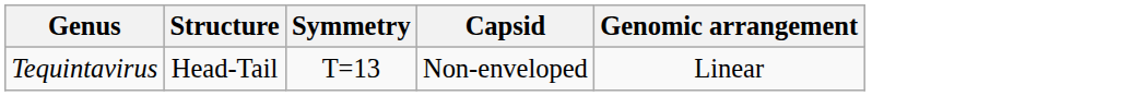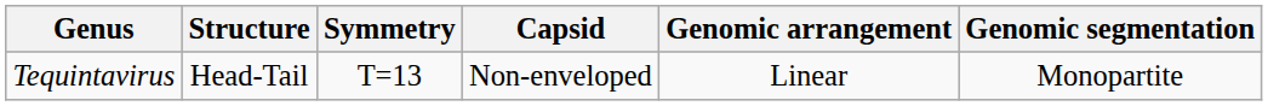 <table class="wikitable sortable" style="text-align:center">
 <tr>
 <th>Genus</th>
 <th>Structure</th>
 <th>Symmetry</th>
 <th>Capsid</th>
 <th>Genomic arrangement</th>
+<th>Genomic segmentation</th>
 </tr>
 <tr>
 <td><em>Tequintavirus</em></td>
 <td>Head-Tail</td>
 <td>T=13</td>
 <td>Non-enveloped</td>
 <td>Linear</td>
+<td>Monopartite</td>
 </tr>
 </table>
